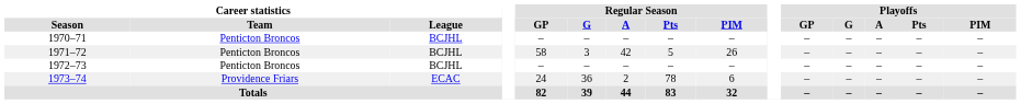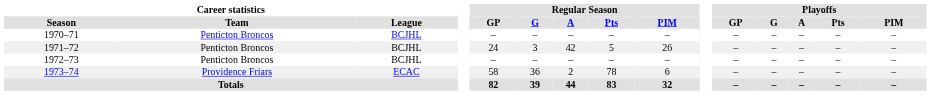 <table border="0" cellpadding="1" cellspacing="0" style="text-align:center; width:75%">
 <tr bgcolor="#e0e0e0">
 <th colspan="3"  bgcolor="#ffffff">Career statistics</th>
 <th rowspan="99" bgcolor="#ffffff"> </th>
 <th colspan="5">Regular Season</th>
 <th rowspan="99" bgcolor="#ffffff"> </th>
 <th colspan="5">Playoffs</th>
 </tr>
 <tr bgcolor="#e0e0e0">
 <th>Season</th>
 <th>Team</th>
 <th>League</th>
 <th>GP</th>
 <th><a href='#'>G</a></th>
 <th><a href='#'>A</a></th>
 <th><a href='#'>Pts</a></th>
 <th><a href='#'>PIM</a></th>
 <th>GP</th>
 <th>G</th>
 <th>A</th>
 <th>Pts</th>
 <th>PIM</th>
 </tr>
 <tr ALIGN="center">
 <td>1970–71</td>
 <td><a href='#'>Penticton Broncos</a></td>
 <td><a href='#'>BCJHL</a></td>
 <td>–</td>
 <td>–</td>
 <td>–</td>
 <td>–</td>
 <td>–</td>
 <td>–</td>
 <td>–</td>
 <td>–</td>
 <td>–</td>
 <td>–</td>
 </tr>
 <tr ALIGN="center" bgcolor="#f0f0f0">
 <td>1971–72</td>
 <td>Penticton Broncos</td>
 <td>BCJHL</td>
-<td>58</td>
+<td>24</td>
 <td>3</td>
 <td>42</td>
 <td>5</td>
 <td>26</td>
 <td>–</td>
 <td>–</td>
 <td>–</td>
 <td>–</td>
 <td>–</td>
 </tr>
 <tr ALIGN="center">
 <td>1972–73</td>
 <td>Penticton Broncos</td>
 <td>BCJHL</td>
 <td>–</td>
 <td>–</td>
 <td>–</td>
 <td>–</td>
 <td>–</td>
 <td>–</td>
 <td>–</td>
 <td>–</td>
 <td>–</td>
 <td>–</td>
 </tr>
 <tr ALIGN="center" bgcolor="#f0f0f0">
 <td><a href='#'>1973–74</a></td>
 <td><a href='#'>Providence Friars</a></td>
 <td><a href='#'>ECAC</a></td>
-<td>24</td>
+<td>58</td>
 <td>36</td>
 <td>2</td>
 <td>78</td>
 <td>6</td>
 <td>–</td>
 <td>–</td>
 <td>–</td>
 <td>–</td>
 <td>–</td>
 </tr>
 <tr bgcolor="#e0e0e0">
 <th colspan="3">Totals</th>
 <th>82</th>
 <th>39</th>
 <th>44</th>
 <th>83</th>
 <th>32</th>
 <th>–</th>
 <th>–</th>
 <th>–</th>
 <th>–</th>
 <th>–</th>
 </tr>
 </table>
